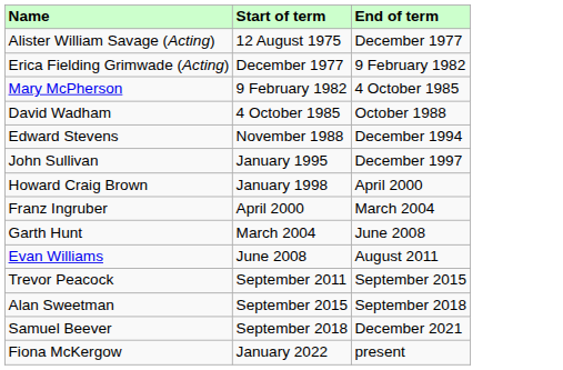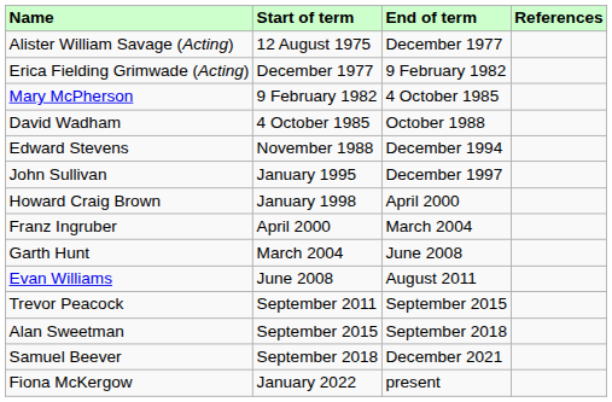 <table border="1" class="wikitable">
 <tr style="background-color:#cfc;">
 <td><strong>Name</strong></td>
 <td><strong>Start of term</strong></td>
 <td><strong>End of term</strong></td>
+<td><strong>References</strong></td>
 </tr>
 <tr>
 <td>Alister William Savage (<em>Acting</em>)</td>
 <td>12 August 1975</td>
 <td>December 1977</td>
+<td></td>
 </tr>
 <tr>
 <td>Erica Fielding Grimwade (<em>Acting</em>)</td>
 <td>December 1977</td>
 <td>9 February 1982</td>
+<td></td>
 </tr>
 <tr>
 <td><a href='#'>Mary McPherson</a></td>
 <td>9 February 1982</td>
 <td>4 October 1985</td>
+<td></td>
 </tr>
 <tr>
 <td>David Wadham</td>
 <td>4 October 1985</td>
 <td>October 1988</td>
+<td></td>
 </tr>
 <tr>
 <td>Edward Stevens</td>
 <td>November 1988</td>
 <td>December 1994</td>
+<td></td>
 </tr>
 <tr>
 <td>John Sullivan</td>
 <td>January 1995</td>
 <td>December 1997</td>
+<td></td>
 </tr>
 <tr>
 <td>Howard Craig Brown</td>
 <td>January 1998</td>
 <td>April 2000</td>
+<td></td>
 </tr>
 <tr>
 <td>Franz Ingruber</td>
 <td>April 2000</td>
 <td>March 2004</td>
+<td></td>
 </tr>
 <tr>
 <td>Garth Hunt</td>
 <td>March 2004</td>
 <td>June 2008</td>
+<td></td>
 </tr>
 <tr>
 <td><a href='#'>Evan Williams</a></td>
 <td>June 2008</td>
 <td>August 2011</td>
+<td></td>
 </tr>
 <tr>
 <td>Trevor Peacock</td>
 <td>September 2011</td>
 <td>September 2015</td>
+<td></td>
 </tr>
 <tr>
 <td>Alan Sweetman</td>
 <td>September 2015</td>
 <td>September 2018</td>
+<td></td>
 </tr>
 <tr>
 <td>Samuel Beever</td>
 <td>September 2018</td>
 <td>December 2021</td>
+<td></td>
 </tr>
 <tr>
 <td>Fiona McKergow</td>
 <td>January 2022</td>
 <td>present</td>
+<td></td>
 </tr>
 </table>
